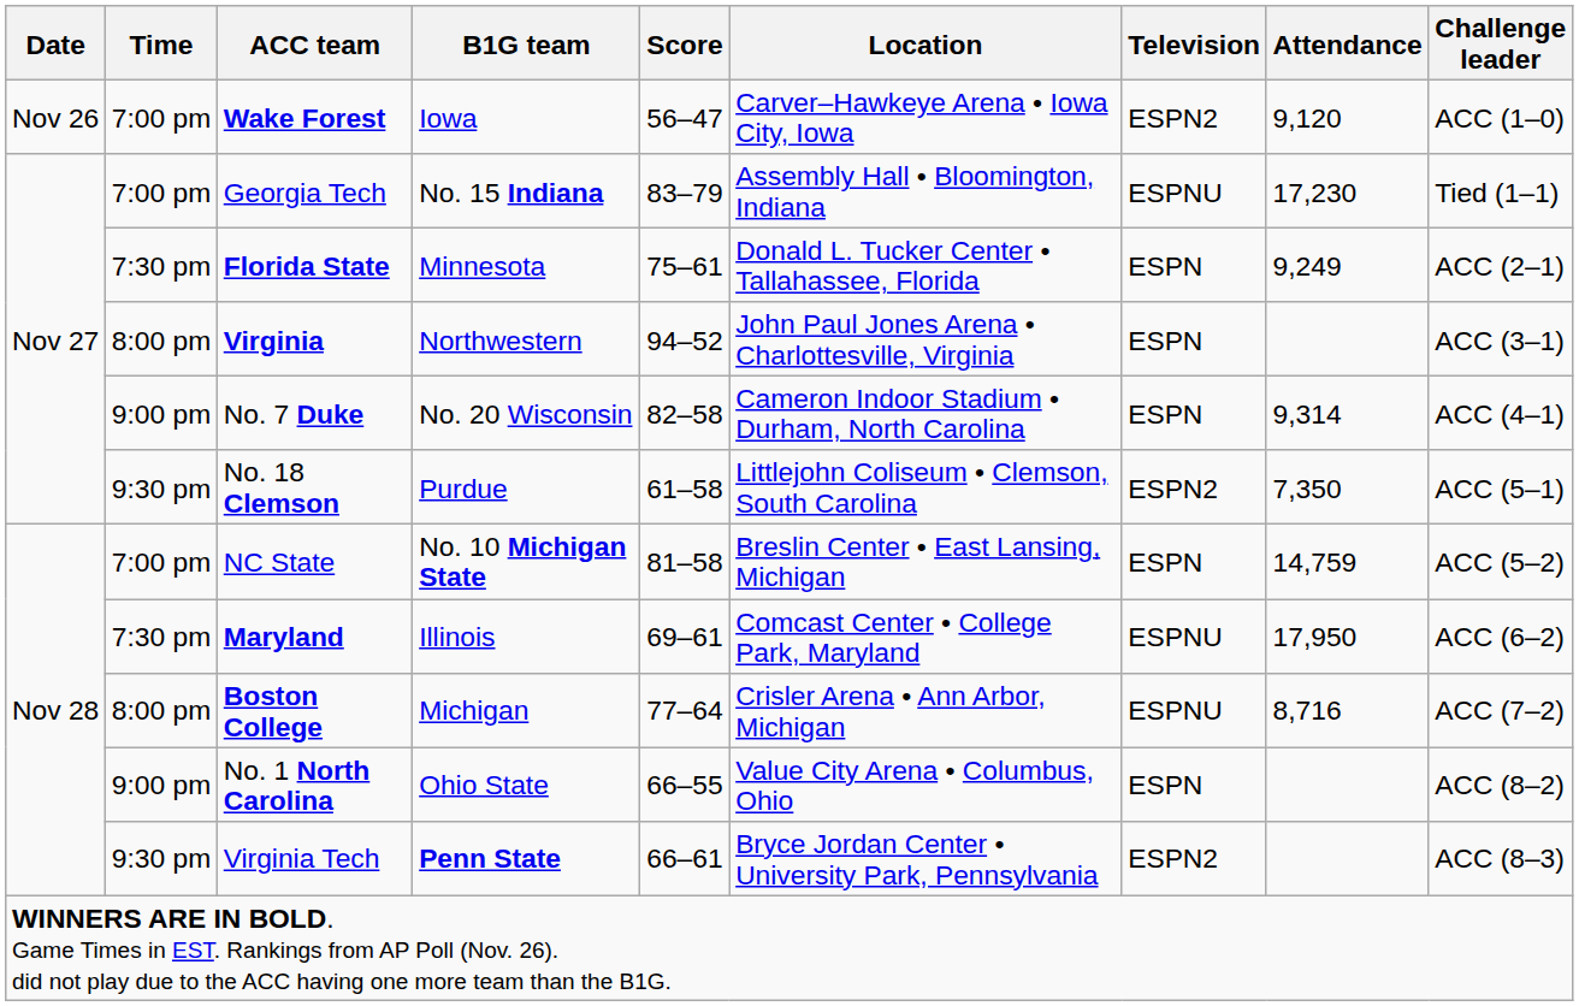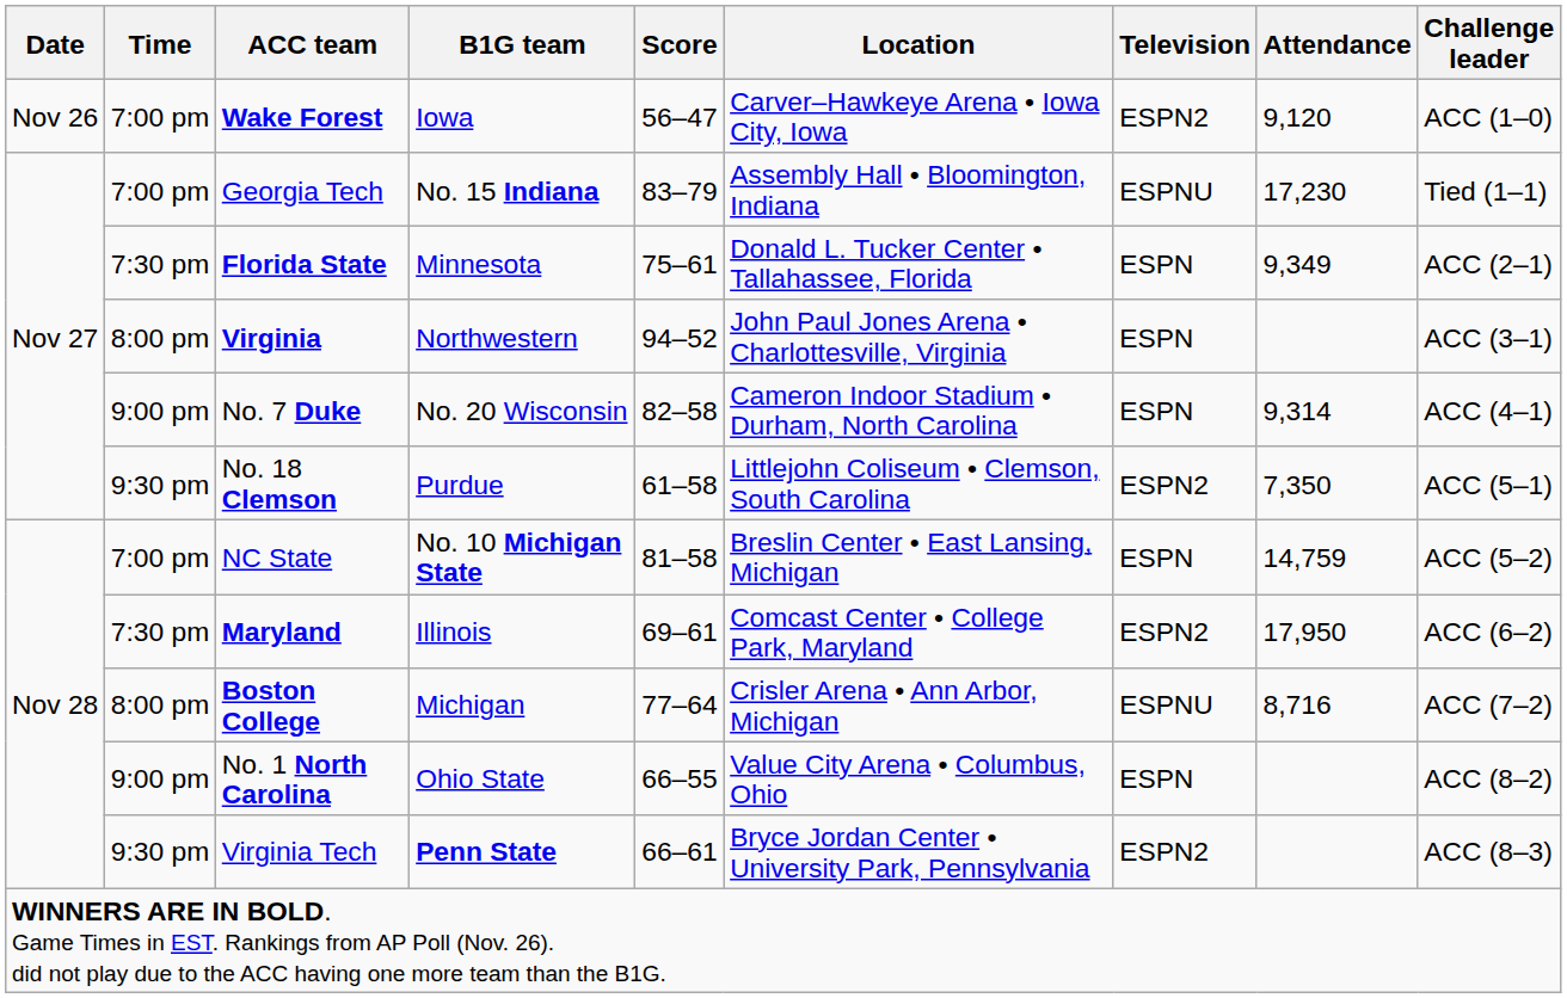 <table class="wikitable" style="font-size: 95%">
 <tr>
 <th>Date</th>
 <th>Time</th>
 <th>ACC team</th>
 <th>B1G team</th>
 <th>Score</th>
 <th>Location</th>
 <th>Television</th>
 <th>Attendance</th>
 <th>Challenge<br>leader</th>
 </tr>
 <tr>
 <td>Nov 26</td>
 <td>7:00 pm</td>
 <td><strong><a href='#'>Wake Forest</a></strong></td>
 <td><a href='#'>Iowa</a></td>
 <td>56–47</td>
 <td><a href='#'>Carver–Hawkeye Arena</a> • <a href='#'>Iowa City, Iowa</a></td>
 <td>ESPN2</td>
 <td>9,120</td>
 <td>ACC (1–0)</td>
 </tr>
 <tr>
 <td rowspan=5>Nov 27</td>
 <td>7:00 pm</td>
 <td><a href='#'>Georgia Tech</a></td>
 <td>No. 15 <strong><a href='#'>Indiana</a></strong></td>
 <td>83–79</td>
 <td><a href='#'>Assembly Hall</a> • <a href='#'>Bloomington, Indiana</a></td>
 <td>ESPNU</td>
 <td>17,230</td>
 <td>Tied (1–1)</td>
 </tr>
 <tr>
 <td>7:30 pm</td>
 <td><strong><a href='#'>Florida State</a></strong></td>
 <td><a href='#'>Minnesota</a></td>
 <td>75–61</td>
 <td><a href='#'>Donald L. Tucker Center</a> • <a href='#'>Tallahassee, Florida</a></td>
 <td>ESPN</td>
-<td>9,249</td>
+<td>9,349</td>
 <td>ACC (2–1)</td>
 </tr>
 <tr>
 <td>8:00 pm</td>
 <td><strong><a href='#'>Virginia</a></strong></td>
 <td><a href='#'>Northwestern</a></td>
 <td>94–52</td>
 <td><a href='#'>John Paul Jones Arena</a> • <a href='#'>Charlottesville, Virginia</a></td>
 <td>ESPN</td>
 <td></td>
 <td>ACC (3–1)</td>
 </tr>
 <tr>
 <td>9:00 pm</td>
 <td>No. 7 <strong><a href='#'>Duke</a></strong></td>
 <td>No. 20 <a href='#'>Wisconsin</a></td>
 <td>82–58</td>
 <td><a href='#'>Cameron Indoor Stadium</a> • <a href='#'>Durham, North Carolina</a></td>
 <td>ESPN</td>
 <td>9,314</td>
 <td>ACC (4–1)</td>
 </tr>
 <tr>
 <td>9:30 pm</td>
 <td>No. 18 <strong><a href='#'>Clemson</a></strong></td>
 <td><a href='#'>Purdue</a></td>
 <td>61–58</td>
 <td><a href='#'>Littlejohn Coliseum</a> • <a href='#'>Clemson, South Carolina</a></td>
 <td>ESPN2</td>
 <td>7,350</td>
 <td>ACC (5–1)</td>
 </tr>
 <tr>
 <td rowspan=5>Nov 28</td>
 <td>7:00 pm</td>
 <td><a href='#'>NC State</a></td>
 <td>No. 10 <strong><a href='#'>Michigan State</a></strong></td>
 <td>81–58</td>
 <td><a href='#'>Breslin Center</a> • <a href='#'>East Lansing, Michigan</a></td>
 <td>ESPN</td>
 <td>14,759</td>
 <td>ACC (5–2)</td>
 </tr>
 <tr>
 <td>7:30 pm</td>
 <td><strong><a href='#'>Maryland</a></strong></td>
 <td><a href='#'>Illinois</a></td>
 <td>69–61</td>
 <td><a href='#'>Comcast Center</a> • <a href='#'>College Park, Maryland</a></td>
-<td>ESPNU</td>
+<td>ESPN2</td>
 <td>17,950</td>
 <td>ACC (6–2)</td>
 </tr>
 <tr>
 <td>8:00 pm</td>
 <td><strong><a href='#'>Boston College</a></strong></td>
 <td><a href='#'>Michigan</a></td>
 <td>77–64</td>
 <td><a href='#'>Crisler Arena</a> • <a href='#'>Ann Arbor, Michigan</a></td>
 <td>ESPNU</td>
 <td>8,716</td>
 <td>ACC (7–2)</td>
 </tr>
 <tr>
 <td>9:00 pm</td>
 <td>No. 1 <strong><a href='#'>North Carolina</a></strong></td>
 <td><a href='#'>Ohio State</a></td>
 <td>66–55</td>
 <td><a href='#'>Value City Arena</a> • <a href='#'>Columbus, Ohio</a></td>
 <td>ESPN</td>
 <td></td>
 <td>ACC (8–2)</td>
 </tr>
 <tr>
 <td>9:30 pm</td>
 <td><a href='#'>Virginia Tech</a></td>
 <td><strong><a href='#'>Penn State</a></strong></td>
 <td>66–61</td>
 <td><a href='#'>Bryce Jordan Center</a> • <a href='#'>University Park, Pennsylvania</a></td>
 <td>ESPN2</td>
 <td></td>
 <td>ACC (8–3)</td>
 </tr>
 <tr>
 <td colspan=9><strong>WINNERS ARE IN BOLD</strong>.<br><small>Game Times in <a href='#'>EST</a>. Rankings from AP Poll (Nov. 26).<br> did not play due to the ACC having one more team than the B1G.</small></td>
 </tr>
 </table>
